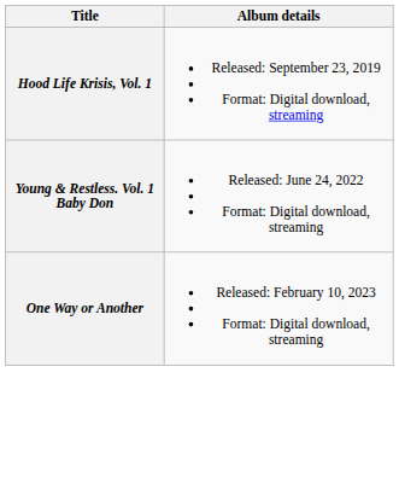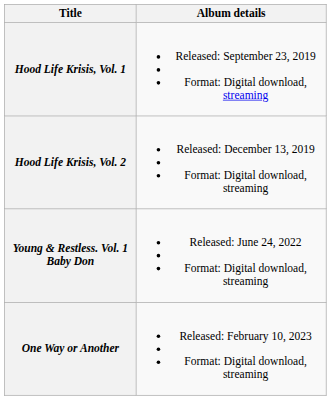 <table class="wikitable plainrowheaders" style="text-align:center;">
 <tr>
 <th scope="col"  style="width:11em;">Title</th>
 <th scope="col"  style="width:16em;">Album details</th>
 </tr>
 <tr>
 <th scope="row"><em>Hood Life Krisis, Vol. 1</em></th>
 <td><br><ul><li>Released: September 23, 2019</li><li></li><li>Format: Digital download, <a href='#'>streaming</a></li></ul></td>
 </tr>
 <tr>
+<th scope="row"><em>Hood Life Krisis, Vol. 2</em></th>
+<td><br><ul><li>Released: December 13, 2019</li><li></li><li>Format: Digital download, streaming</li></ul></td>
+</tr>
+<tr>
 <th scope="row"><em>Young & Restless. Vol. 1 Baby Don</em></th>
 <td><br><ul><li>Released: June 24, 2022</li><li></li><li>Format: Digital download, streaming</li></ul></td>
 </tr>
 <tr>
 <th scope="row"><em>One Way or Another</em></th>
 <td><br><ul><li>Released: February 10, 2023</li><li></li><li>Format: Digital download, streaming</li></ul></td>
 </tr>
 </table>
